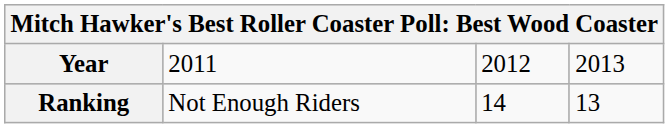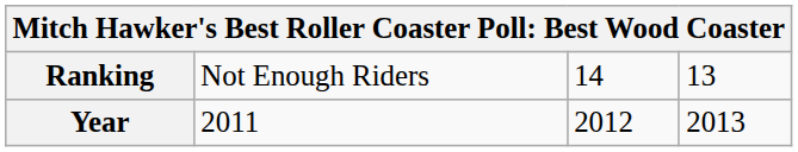 <table class="wikitable">
 <tr>
 <th colspan="4">Mitch Hawker's Best Roller Coaster Poll: Best Wood Coaster</th>
+</tr>
+<tr>
+<th>Ranking</th>
+<td>Not Enough Riders</td>
+<td>14</td>
+<td>13</td>
 </tr>
 <tr>
 <th>Year</th>
 <td>2011</td>
 <td>2012</td>
 <td>2013</td>
 </tr>
-<tr>
-<th>Ranking</th>
-<td>Not Enough Riders</td>
-<td>14</td>
-<td>13</td>
-</tr>
 </table>
